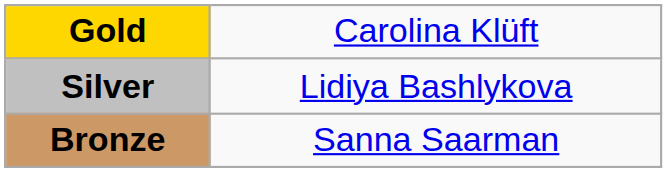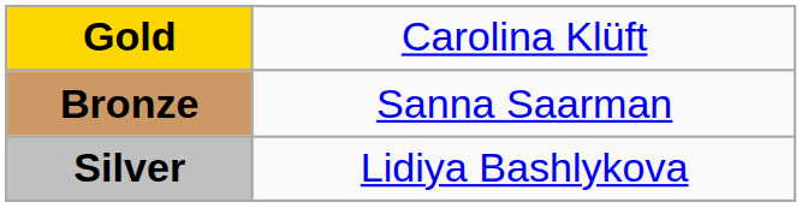 <table class="wikitable" style="text-align:center; " width="35%">
 <tr>
 <td bgcolor="gold"><strong>Gold</strong></td>
 <td><a href='#'>Carolina Klüft</a><br>  <small><em></em></small></td>
 </tr>
 <tr>
+<td bgcolor="CC9966"><strong>Bronze</strong></td>
+<td><a href='#'>Sanna Saarman</a><br>  <small><em></em></small></td>
+</tr>
+<tr>
 <td bgcolor="silver"><strong>Silver</strong></td>
 <td><a href='#'>Lidiya Bashlykova</a><br>  <small><em></em></small></td>
 </tr>
-<tr>
-<td bgcolor="CC9966"><strong>Bronze</strong></td>
-<td><a href='#'>Sanna Saarman</a><br>  <small><em></em></small></td>
-</tr>
 </table>
